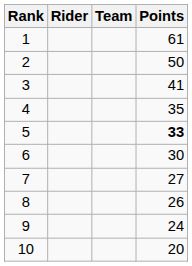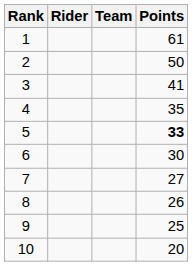 <table class="wikitable">
 <tr>
 <th scope="col">Rank</th>
 <th scope="col">Rider</th>
 <th scope="col">Team</th>
 <th scope="col">Points</th>
 </tr>
 <tr>
 <td style="text-align:center;">1</td>
 <td>    </td>
 <td></td>
 <td style="text-align:right;">61</td>
 </tr>
 <tr>
 <td style="text-align:center;">2</td>
 <td></td>
 <td></td>
 <td style="text-align:right;">50</td>
 </tr>
 <tr>
 <td style="text-align:center;">3</td>
 <td></td>
 <td></td>
 <td style="text-align:right;">41</td>
 </tr>
 <tr>
 <td style="text-align:center;">4</td>
 <td></td>
 <td></td>
 <td style="text-align:right;">35</td>
 </tr>
 <tr>
 <td style="text-align:center;">5</td>
 <td></td>
 <td></td>
 <td style="text-align:right;"><strong>33</strong></td>
 </tr>
 <tr>
 <td style="text-align:center;">6</td>
 <td></td>
 <td></td>
 <td style="text-align:right;">30</td>
 </tr>
 <tr>
 <td style="text-align:center;">7</td>
 <td></td>
 <td></td>
 <td style="text-align:right;">27</td>
 </tr>
 <tr>
 <td style="text-align:center;">8</td>
 <td></td>
 <td></td>
 <td style="text-align:right;">26</td>
 </tr>
 <tr>
 <td style="text-align:center;">9</td>
 <td></td>
 <td></td>
-<td style="text-align:right;">24</td>
+<td style="text-align:right;">25</td>
 </tr>
 <tr>
 <td style="text-align:center;">10</td>
 <td></td>
 <td></td>
 <td style="text-align:right;">20</td>
 </tr>
 </table>
